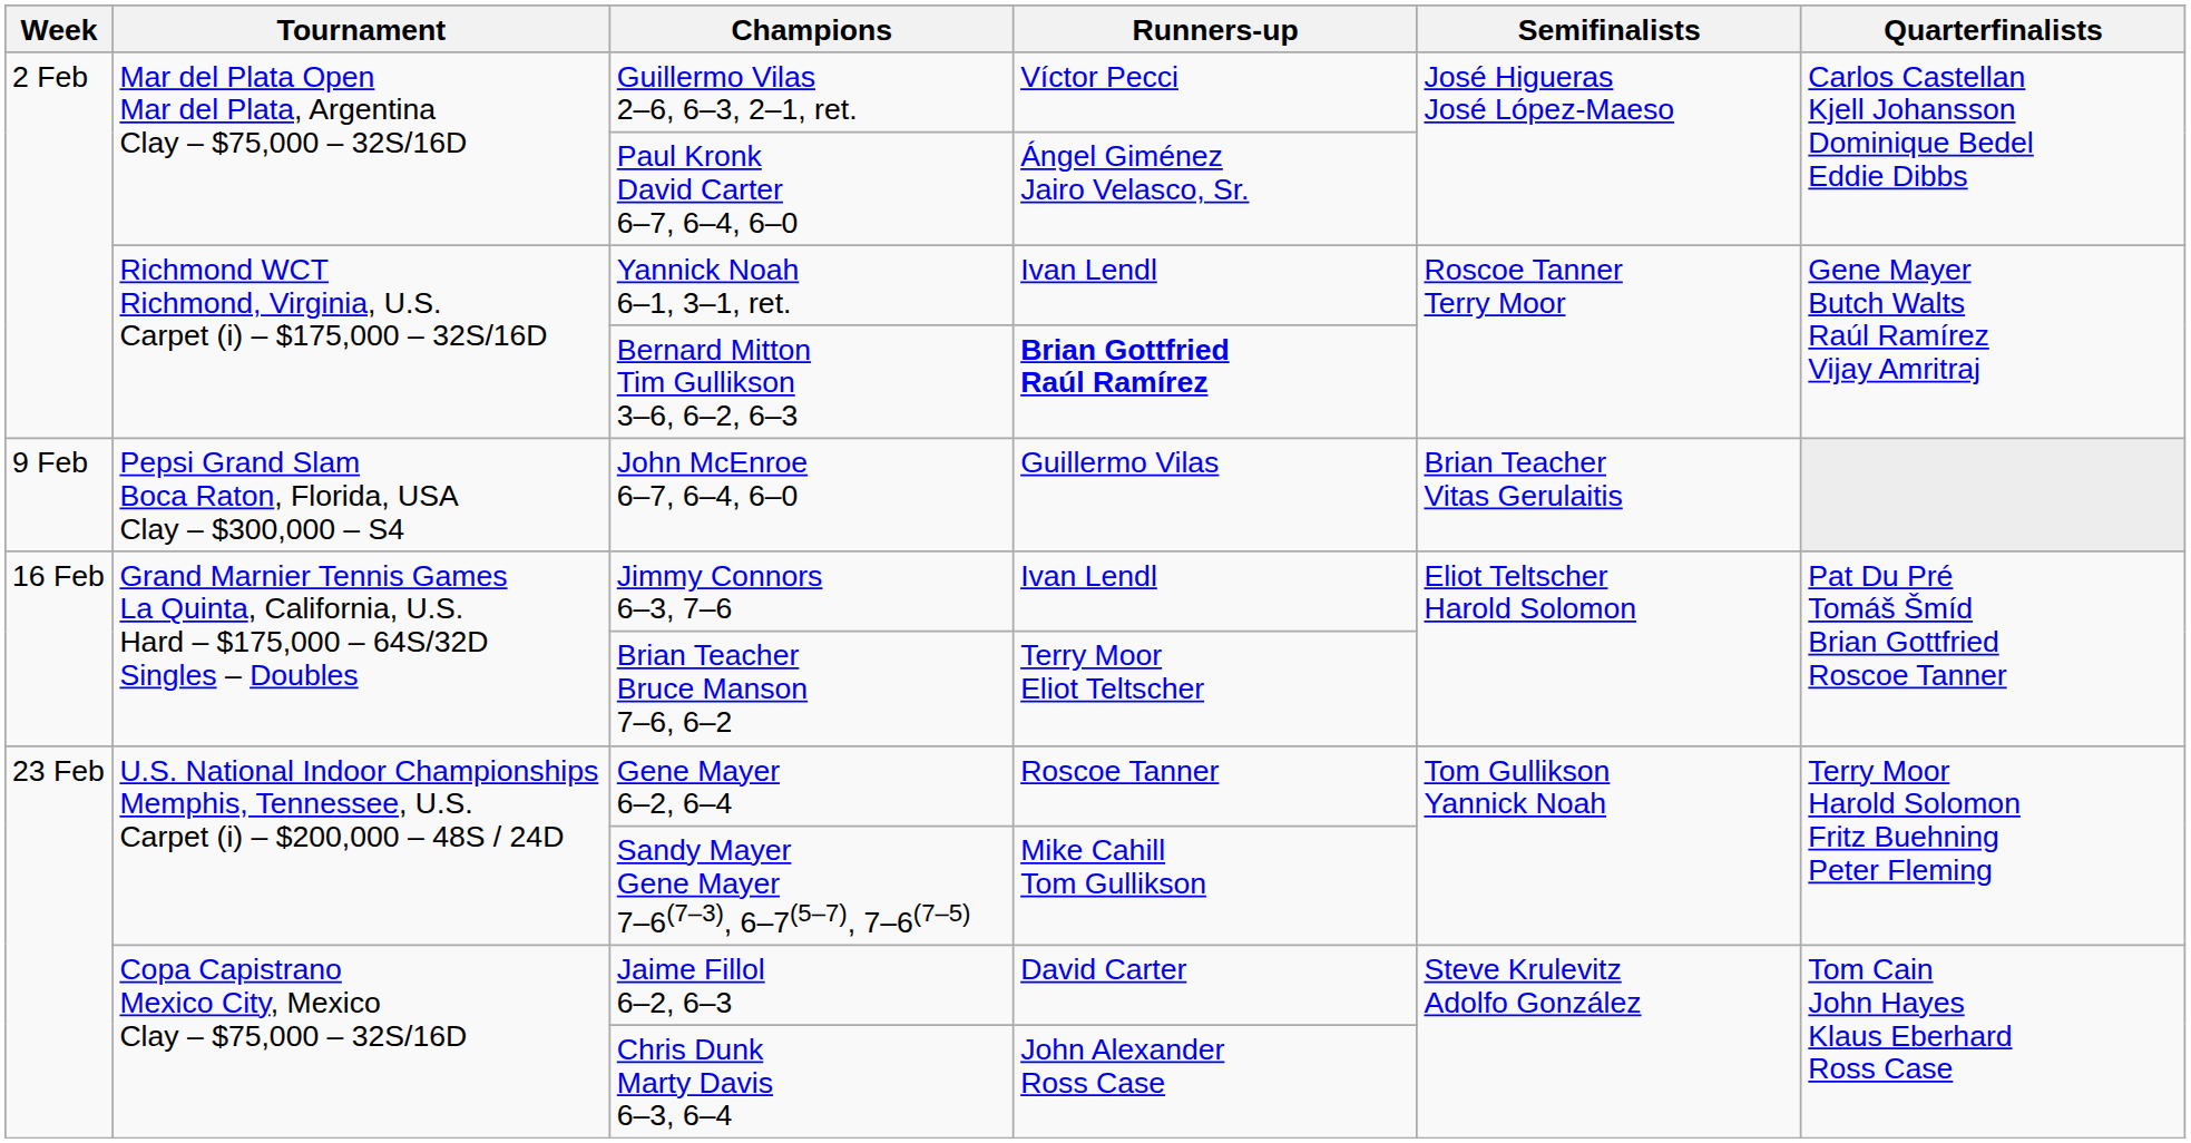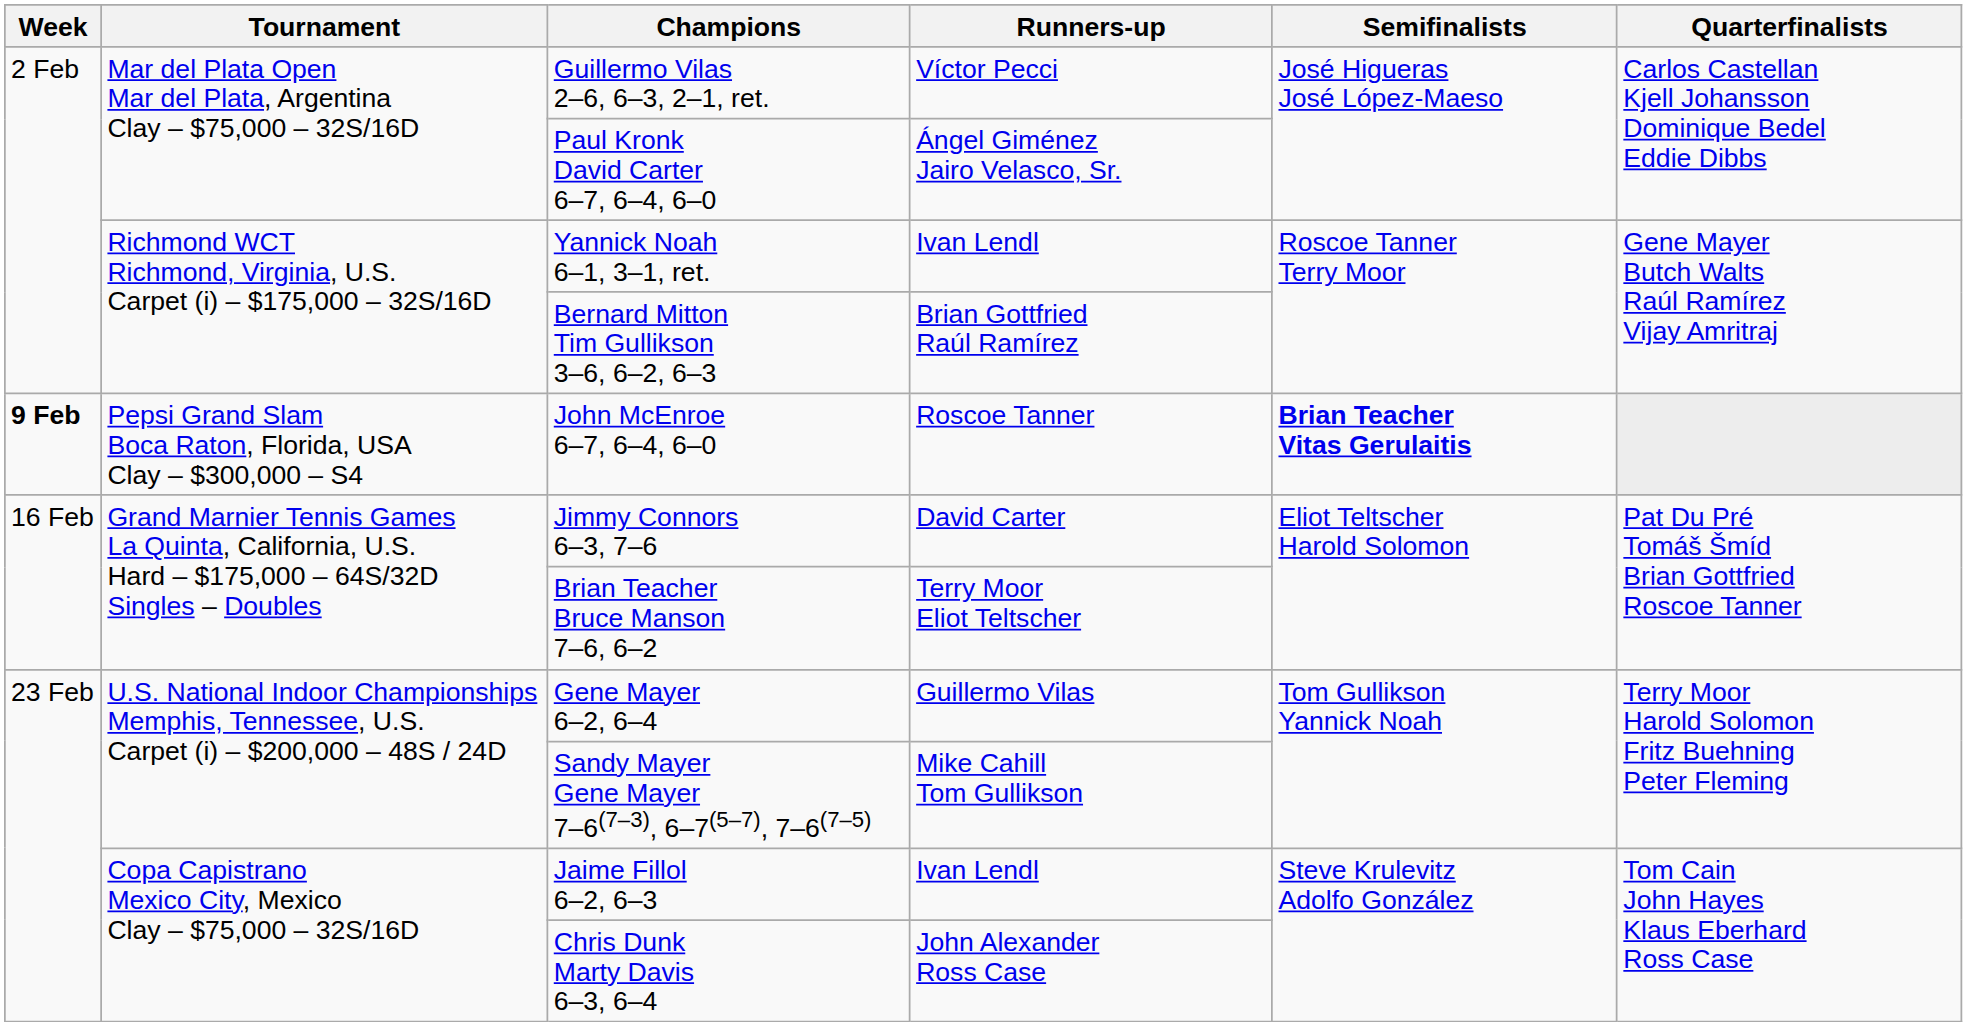 <table class=wikitable style=font-size:95%>
 <tr>
 <th style="width:48px;">Week</th>
 <th style="width:248px;">Tournament</th>
 <th style="width:200px;">Champions</th>
 <th style="width:200px;">Runners-up</th>
 <th style="width:190px;">Semifinalists</th>
 <th style="width:190px;">Quarterfinalists</th>
 </tr>
 <tr valign=top>
 <td rowspan=4>2 Feb</td>
 <td rowspan=2><a href='#'>Mar del Plata Open</a> <br> <a href='#'>Mar del Plata</a>, Argentina <br> Clay – $75,000 – 32S/16D</td>
 <td> <a href='#'>Guillermo Vilas</a> <br> 2–6, 6–3, 2–1, ret.</td>
 <td> <a href='#'>Víctor Pecci</a></td>
 <td rowspan=2> <a href='#'>José Higueras</a> <br>  <a href='#'>José López-Maeso</a></td>
 <td rowspan=2> <a href='#'>Carlos Castellan</a> <br>  <a href='#'>Kjell Johansson</a> <br>  <a href='#'>Dominique Bedel</a> <br>  <a href='#'>Eddie Dibbs</a></td>
 </tr>
 <tr valign=top>
 <td> <a href='#'>Paul Kronk</a> <br>  <a href='#'>David Carter</a> <br> 6–7, 6–4, 6–0</td>
 <td> <a href='#'>Ángel Giménez</a> <br>  <a href='#'>Jairo Velasco, Sr.</a></td>
 </tr>
 <tr valign=top>
 <td rowspan=2><a href='#'>Richmond WCT</a> <br> <a href='#'>Richmond, Virginia</a>, U.S. <br> Carpet (i) – $175,000 – 32S/16D</td>
 <td> <a href='#'>Yannick Noah</a> <br> 6–1, 3–1, ret.</td>
 <td> <a href='#'>Ivan Lendl</a></td>
 <td rowspan=2> <a href='#'>Roscoe Tanner</a> <br>  <a href='#'>Terry Moor</a></td>
 <td rowspan=2> <a href='#'>Gene Mayer</a> <br>  <a href='#'>Butch Walts</a> <br>  <a href='#'>Raúl Ramírez</a> <br>  <a href='#'>Vijay Amritraj</a></td>
 </tr>
 <tr valign=top>
 <td> <a href='#'>Bernard Mitton</a> <br>  <a href='#'>Tim Gullikson</a> <br> 3–6, 6–2, 6–3</td>
-<td><strong> <a href='#'>Brian Gottfried</a> <br>  <a href='#'>Raúl Ramírez</a></strong></td>
+<td> <a href='#'>Brian Gottfried</a> <br>  <a href='#'>Raúl Ramírez</a></td>
 </tr>
 <tr valign=top>
-<td rowspan=1>9 Feb</td>
+<td rowspan=1><strong>9 Feb</strong></td>
 <td><a href='#'>Pepsi Grand Slam</a> <br> <a href='#'>Boca Raton</a>, Florida, USA <br> Clay – $300,000 – S4</td>
 <td> <a href='#'>John McEnroe</a> <br> 6–7, 6–4, 6–0</td>
-<td> <a href='#'>Guillermo Vilas</a></td>
-<td> <a href='#'>Brian Teacher</a> <br>  <a href='#'>Vitas Gerulaitis</a></td>
+<td> <a href='#'>Roscoe Tanner</a></td>
+<td><strong> <a href='#'>Brian Teacher</a> <br>  <a href='#'>Vitas Gerulaitis</a></strong></td>
 <td style="background:#ededed;"></td>
 </tr>
 <tr valign=top>
 <td rowspan=2>16 Feb</td>
 <td rowspan=2><a href='#'>Grand Marnier Tennis Games</a> <br> <a href='#'>La Quinta</a>, California, U.S. <br> Hard – $175,000 – 64S/32D <br> <a href='#'>Singles</a> – <a href='#'>Doubles</a></td>
 <td> <a href='#'>Jimmy Connors</a> <br> 6–3, 7–6</td>
-<td> <a href='#'>Ivan Lendl</a></td>
+<td> <a href='#'>David Carter</a></td>
 <td rowspan=2> <a href='#'>Eliot Teltscher</a> <br>  <a href='#'>Harold Solomon</a></td>
 <td rowspan=2> <a href='#'>Pat Du Pré</a> <br>  <a href='#'>Tomáš Šmíd</a> <br>  <a href='#'>Brian Gottfried</a> <br>  <a href='#'>Roscoe Tanner</a></td>
 </tr>
 <tr valign=top>
 <td> <a href='#'>Brian Teacher</a> <br>  <a href='#'>Bruce Manson</a><br> 7–6, 6–2</td>
 <td> <a href='#'>Terry Moor</a> <br>  <a href='#'>Eliot Teltscher</a></td>
 </tr>
 <tr valign=top>
 <td rowspan=4>23 Feb</td>
 <td rowspan=2><a href='#'>U.S. National Indoor Championships</a> <br> <a href='#'>Memphis, Tennessee</a>, U.S. <br> Carpet (i) – $200,000 – 	48S / 24D</td>
 <td> <a href='#'>Gene Mayer</a> <br> 6–2, 6–4</td>
-<td> <a href='#'>Roscoe Tanner</a></td>
+<td> <a href='#'>Guillermo Vilas</a></td>
 <td rowspan=2> <a href='#'>Tom Gullikson</a> <br>  <a href='#'>Yannick Noah</a></td>
 <td rowspan=2> <a href='#'>Terry Moor</a> <br>  <a href='#'>Harold Solomon</a> <br>  <a href='#'>Fritz Buehning</a> <br>  <a href='#'>Peter Fleming</a></td>
 </tr>
 <tr valign=top>
 <td> <a href='#'>Sandy Mayer</a> <br>  <a href='#'>Gene Mayer</a> <br> 7–6<sup>(7–3)</sup>, 6–7<sup>(5–7)</sup>, 7–6<sup>(7–5)</sup></td>
 <td> <a href='#'>Mike Cahill</a> <br>  <a href='#'>Tom Gullikson</a></td>
 </tr>
 <tr valign=top>
 <td rowspan=2><a href='#'>Copa Capistrano</a> <br><a href='#'>Mexico City</a>, Mexico <br> Clay – $75,000 – 32S/16D</td>
 <td> <a href='#'>Jaime Fillol</a> <br> 6–2, 6–3</td>
-<td> <a href='#'>David Carter</a></td>
+<td> <a href='#'>Ivan Lendl</a></td>
 <td rowspan=2> <a href='#'>Steve Krulevitz</a> <br>  <a href='#'>Adolfo González</a></td>
 <td rowspan=2> <a href='#'>Tom Cain</a> <br>  <a href='#'>John Hayes</a> <br>  <a href='#'>Klaus Eberhard</a> <br>  <a href='#'>Ross Case</a></td>
 </tr>
 <tr valign=top>
 <td> <a href='#'>Chris Dunk</a> <br>  <a href='#'>Marty Davis</a> <br> 6–3, 6–4</td>
 <td> <a href='#'>John Alexander</a> <br>  <a href='#'>Ross Case</a></td>
 </tr>
 </table>
